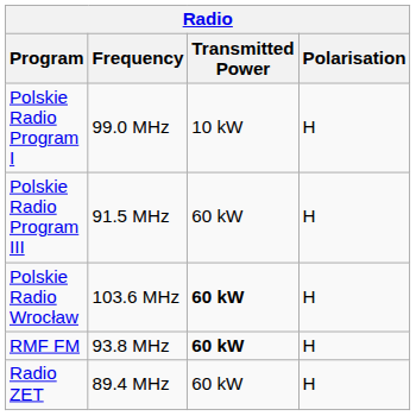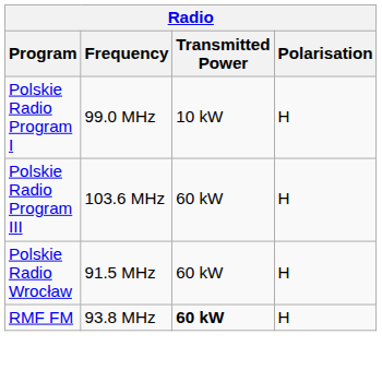 <table class="wikitable" style="width:350px;">
 <tr>
 <th colspan="4" align="center"><a href='#'>Radio</a></th>
 </tr>
 <tr>
 <th>Program</th>
 <th>Frequency</th>
 <th>Transmitted Power</th>
 <th>Polarisation</th>
 </tr>
 <tr>
 <td><a href='#'>Polskie Radio Program I</a></td>
 <td>99.0 MHz</td>
 <td>10 kW</td>
 <td>H</td>
 </tr>
 <tr>
 <td><a href='#'>Polskie Radio Program III</a></td>
-<td>91.5 MHz</td>
+<td>103.6 MHz</td>
 <td>60 kW</td>
 <td>H</td>
 </tr>
 <tr>
 <td><a href='#'>Polskie Radio Wrocław</a></td>
-<td>103.6 MHz</td>
-<td><strong>60 kW</strong></td>
+<td>91.5 MHz</td>
+<td>60 kW</td>
 <td>H</td>
 </tr>
 <tr>
 <td><a href='#'>RMF FM</a></td>
 <td>93.8 MHz</td>
 <td><strong>60 kW</strong></td>
 <td>H</td>
 </tr>
-<tr>
-<td><a href='#'>Radio ZET</a></td>
-<td>89.4 MHz</td>
-<td>60 kW</td>
-<td>H</td>
-</tr>
 </table>
